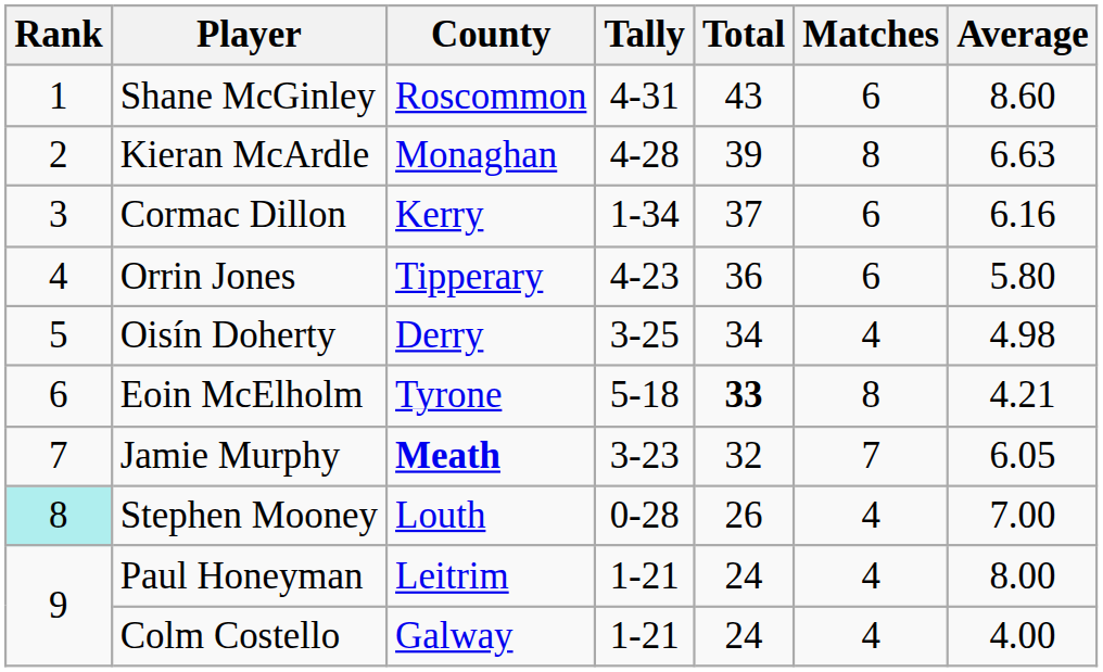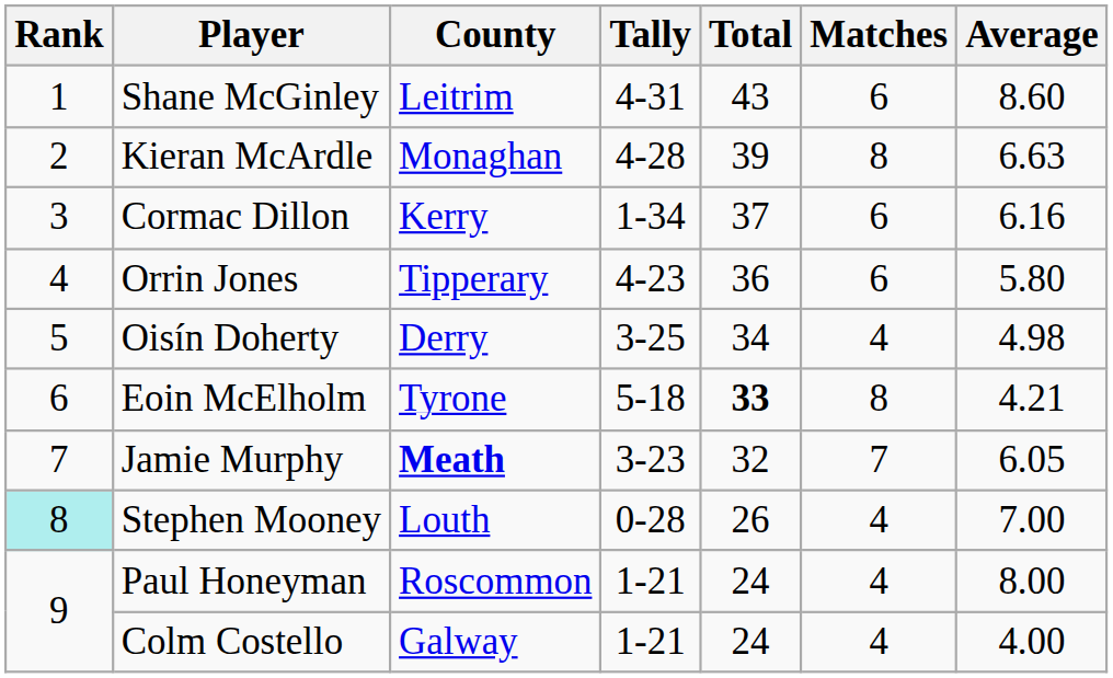 <table class="wikitable">
 <tr>
 <th>Rank</th>
 <th>Player</th>
 <th>County</th>
 <th>Tally</th>
 <th>Total</th>
 <th>Matches</th>
 <th>Average</th>
 </tr>
 <tr>
 <td rowspan=1 align=center>1</td>
 <td>Shane McGinley</td>
-<td><a href='#'>Roscommon</a></td>
+<td><a href='#'>Leitrim</a></td>
 <td align=center>4-31</td>
 <td align=center>43</td>
 <td align=center>6</td>
 <td align=center>8.60</td>
 </tr>
 <tr>
 <td rowspan=1 align=center>2</td>
 <td>Kieran McArdle</td>
 <td><a href='#'>Monaghan</a></td>
 <td align=center>4-28</td>
 <td align=center>39</td>
 <td align=center>8</td>
 <td align=center>6.63</td>
 </tr>
 <tr>
 <td rowspan=1 align=center>3</td>
 <td>Cormac Dillon</td>
 <td><a href='#'>Kerry</a></td>
 <td align=center>1-34</td>
 <td align=center>37</td>
 <td align=center>6</td>
 <td align=center>6.16</td>
 </tr>
 <tr>
 <td rowspan=1 align=center>4</td>
 <td>Orrin Jones</td>
 <td><a href='#'>Tipperary</a></td>
 <td align=center>4-23</td>
 <td align=center>36</td>
 <td align=center>6</td>
 <td align=center>5.80</td>
 </tr>
 <tr>
 <td rowspan=1 align=center>5</td>
 <td>Oisín Doherty</td>
 <td><a href='#'>Derry</a></td>
 <td align=center>3-25</td>
 <td align=center>34</td>
 <td align=center>4</td>
 <td align=center>4.98</td>
 </tr>
 <tr>
 <td rowspan=1 align=center>6</td>
 <td>Eoin McElholm</td>
 <td><a href='#'>Tyrone</a></td>
 <td align=center>5-18</td>
 <td align=center><strong>33</strong></td>
 <td align=center>8</td>
 <td align=center>4.21</td>
 </tr>
 <tr>
 <td rowspan=1 align=center>7</td>
 <td>Jamie Murphy</td>
 <td><strong><a href='#'>Meath</a></strong></td>
 <td align=center>3-23</td>
 <td align=center>32</td>
 <td align=center>7</td>
 <td align=center>6.05</td>
 </tr>
 <tr>
 <td rowspan=1 align=center style="background: paleturquoise;">8</td>
 <td>Stephen Mooney</td>
 <td><a href='#'>Louth</a></td>
 <td align=center>0-28</td>
 <td align=center>26</td>
 <td align=center>4</td>
 <td align=center>7.00</td>
 </tr>
 <tr>
 <td rowspan=2 align=center>9</td>
 <td>Paul Honeyman</td>
-<td><a href='#'>Leitrim</a></td>
+<td><a href='#'>Roscommon</a></td>
 <td align=center>1-21</td>
 <td align=center>24</td>
 <td align=center>4</td>
 <td align=center>8.00</td>
 </tr>
 <tr>
 <td>Colm Costello</td>
 <td><a href='#'>Galway</a></td>
 <td align=center>1-21</td>
 <td align=center>24</td>
 <td align=center>4</td>
 <td align=center>4.00</td>
 </tr>
 </table>
